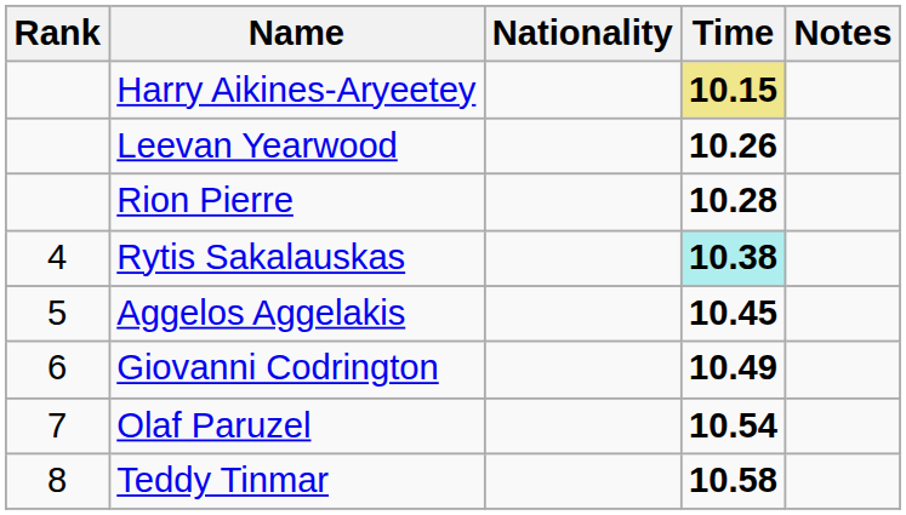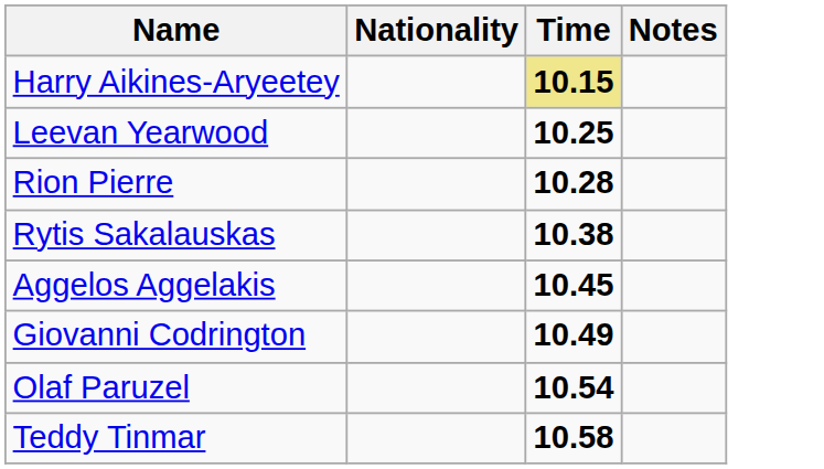 <table class="wikitable sortable" style="text-align:center">
 <tr>
-<th>Rank</th>
 <th>Name</th>
 <th>Nationality</th>
 <th>Time</th>
 <th>Notes</th>
 </tr>
 <tr>
-<td></td>
 <td align=left><a href='#'>Harry Aikines-Aryeetey</a></td>
 <td align=left></td>
 <td style="background: khaki;"><strong>10.15</strong></td>
 <td></td>
 </tr>
 <tr>
-<td></td>
 <td align=left><a href='#'>Leevan Yearwood</a></td>
 <td align=left></td>
-<td><strong>10.26</strong></td>
+<td><strong>10.25</strong></td>
 <td></td>
 </tr>
 <tr>
-<td></td>
 <td align=left><a href='#'>Rion Pierre</a></td>
 <td align=left></td>
 <td><strong>10.28</strong></td>
 <td></td>
 </tr>
 <tr>
-<td>4</td>
 <td align=left><a href='#'>Rytis Sakalauskas</a></td>
 <td align=left></td>
-<td style="background: paleturquoise;"><strong>10.38</strong></td>
+<td><strong>10.38</strong></td>
 <td></td>
 </tr>
 <tr>
-<td>5</td>
 <td align=left><a href='#'>Aggelos Aggelakis</a></td>
 <td align=left></td>
 <td><strong>10.45</strong></td>
 <td></td>
 </tr>
 <tr>
-<td>6</td>
 <td align=left><a href='#'>Giovanni Codrington</a></td>
 <td align=left></td>
 <td><strong>10.49</strong></td>
 <td></td>
 </tr>
 <tr>
-<td>7</td>
 <td align=left><a href='#'>Olaf Paruzel</a></td>
 <td align=left></td>
 <td><strong>10.54</strong></td>
 <td></td>
 </tr>
 <tr>
-<td>8</td>
 <td align=left><a href='#'>Teddy Tinmar</a></td>
 <td align=left></td>
 <td><strong>10.58</strong></td>
 <td></td>
 </tr>
 </table>
